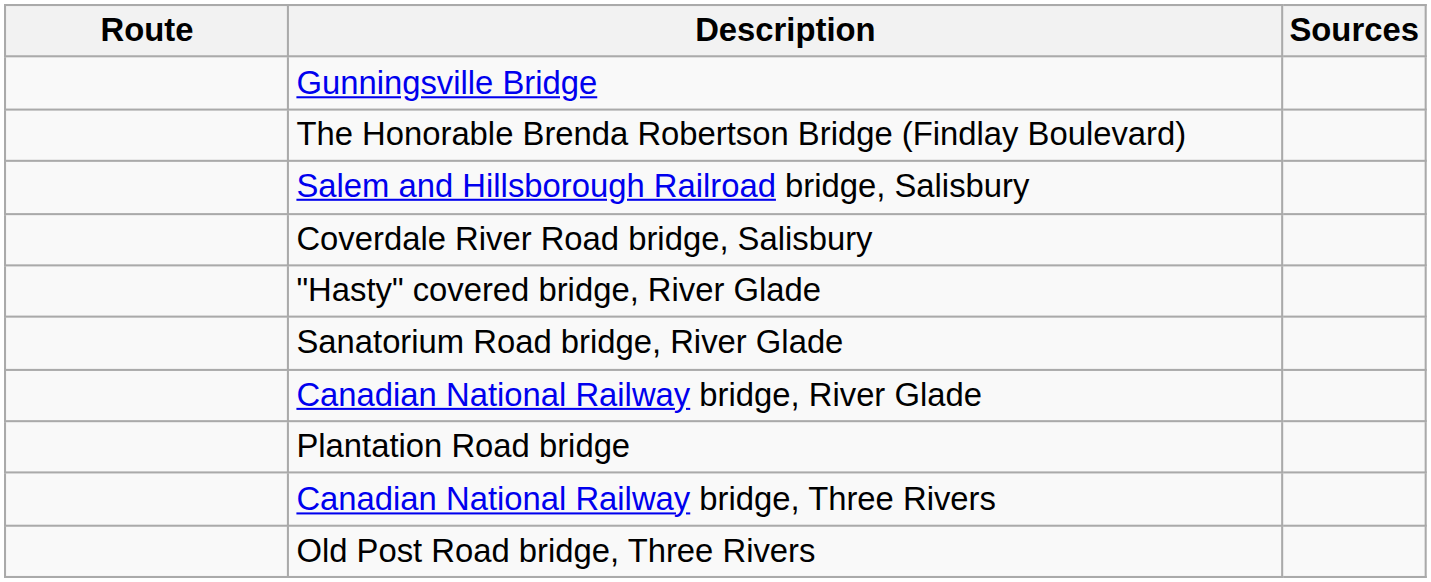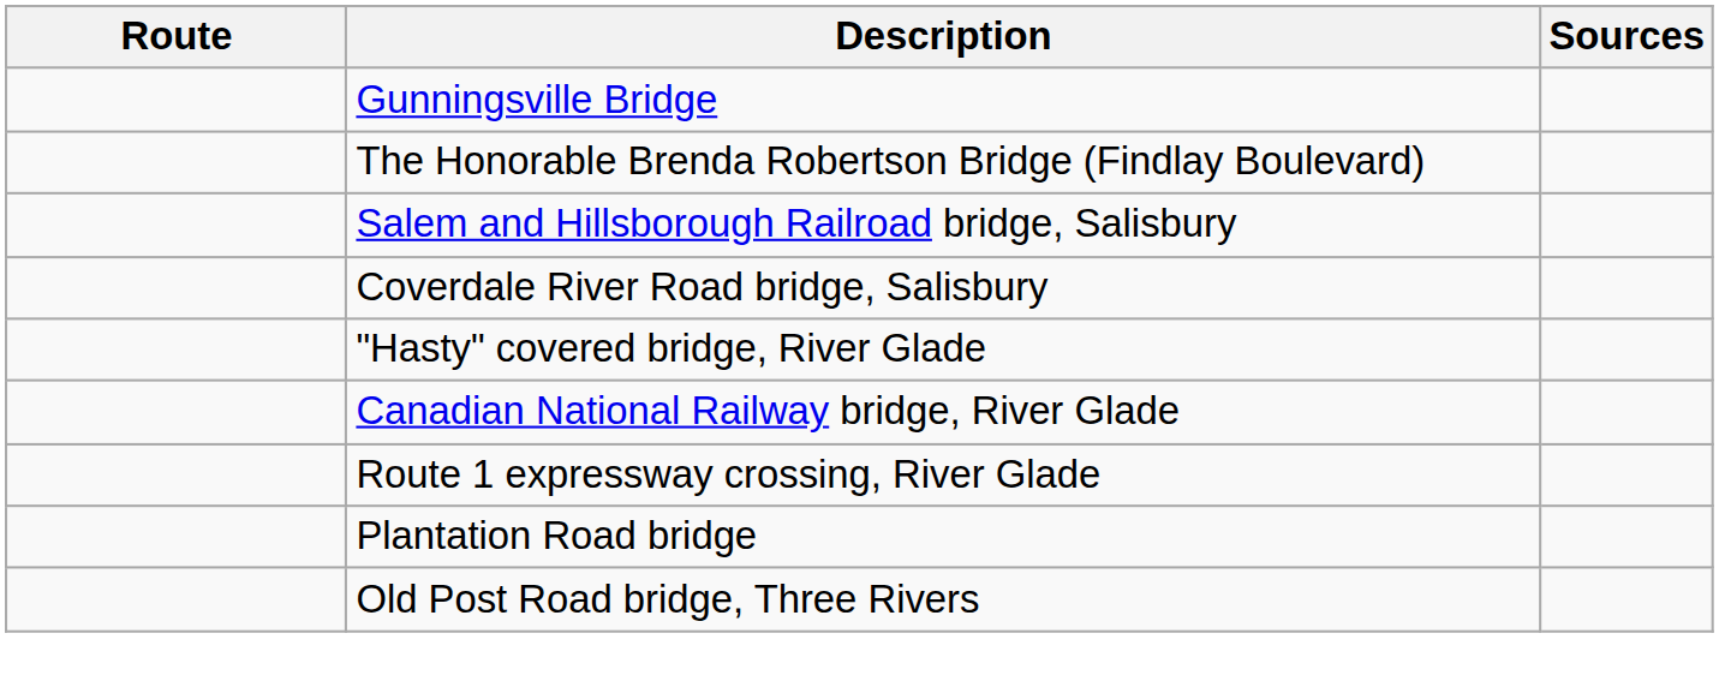 <table class="wikitable" style="width:35%;">
 <tr>
 <th style="width:20%;">Route</th>
 <th style="width:70%;">Description</th>
 <th style="width:10%;">Sources</th>
 </tr>
 <tr>
 <td></td>
 <td><a href='#'>Gunningsville Bridge</a></td>
 <td></td>
 </tr>
 <tr>
 <td></td>
 <td>The Honorable Brenda Robertson Bridge (Findlay Boulevard)</td>
 <td></td>
 </tr>
 <tr>
 <td></td>
 <td><a href='#'>Salem and Hillsborough Railroad</a> bridge, Salisbury</td>
 <td></td>
 </tr>
 <tr>
 <td></td>
 <td>Coverdale River Road bridge, Salisbury</td>
 <td></td>
 </tr>
 <tr>
 <td></td>
 <td>"Hasty" covered bridge, River Glade</td>
 <td></td>
 </tr>
 <tr>
 <td></td>
-<td>Sanatorium Road bridge, River Glade</td>
+<td><a href='#'>Canadian National Railway</a> bridge, River Glade</td>
 <td></td>
 </tr>
 <tr>
 <td></td>
-<td><a href='#'>Canadian National Railway</a> bridge, River Glade</td>
+<td>Route 1 expressway crossing, River Glade</td>
 <td></td>
 </tr>
 <tr>
 <td></td>
 <td>Plantation Road bridge</td>
 <td></td>
 </tr>
 <tr>
 <td></td>
-<td><a href='#'>Canadian National Railway</a> bridge, Three Rivers</td>
-<td></td>
-</tr>
-<tr>
-<td></td>
 <td>Old Post Road bridge, Three Rivers</td>
 <td></td>
 </tr>
 </table>
